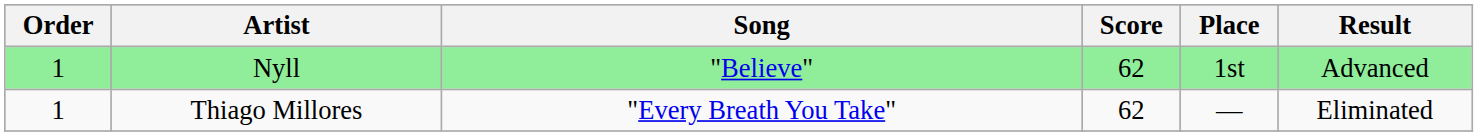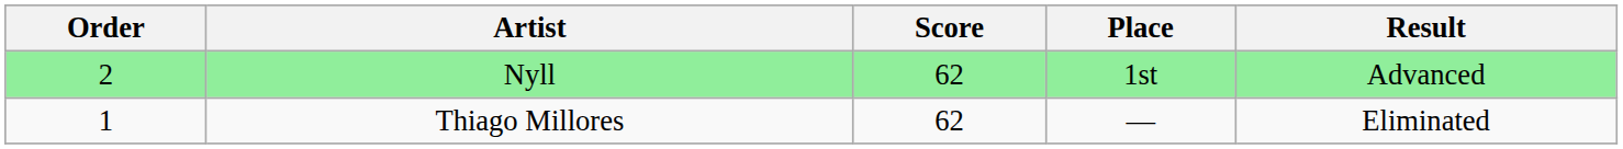 <table class="wikitable" style="text-align:center; width:70%;">
 <tr>
 <th scope="col" width="05%">Order</th>
 <th scope="col" width="17%">Artist</th>
-<th scope="col" width="33%">Song</th>
 <th scope="col" width="05%">Score</th>
 <th scope="col" width="05%">Place</th>
 <th scope="col" width="10%">Result</th>
 </tr>
 <tr bgcolor=90EE9B>
-<td>1</td>
+<td>2</td>
 <td>Nyll</td>
-<td>"<a href='#'>Believe</a>"</td>
 <td>62</td>
 <td>1st</td>
 <td>Advanced</td>
 </tr>
 <tr>
 <td>1</td>
 <td>Thiago Millores</td>
-<td>"<a href='#'>Every Breath You Take</a>"</td>
 <td>62</td>
 <td>—</td>
 <td>Eliminated</td>
 </tr>
 </table>
